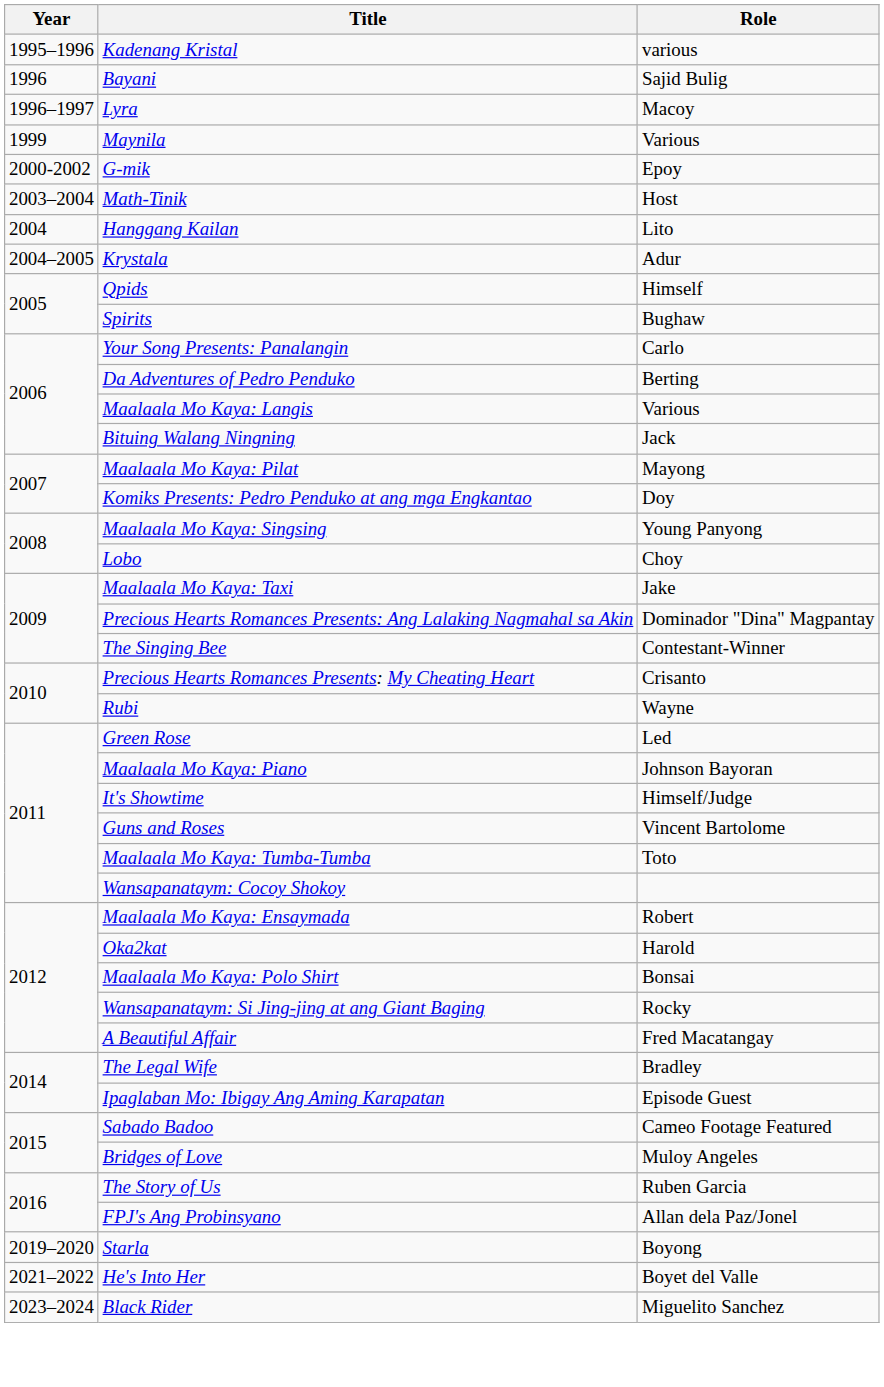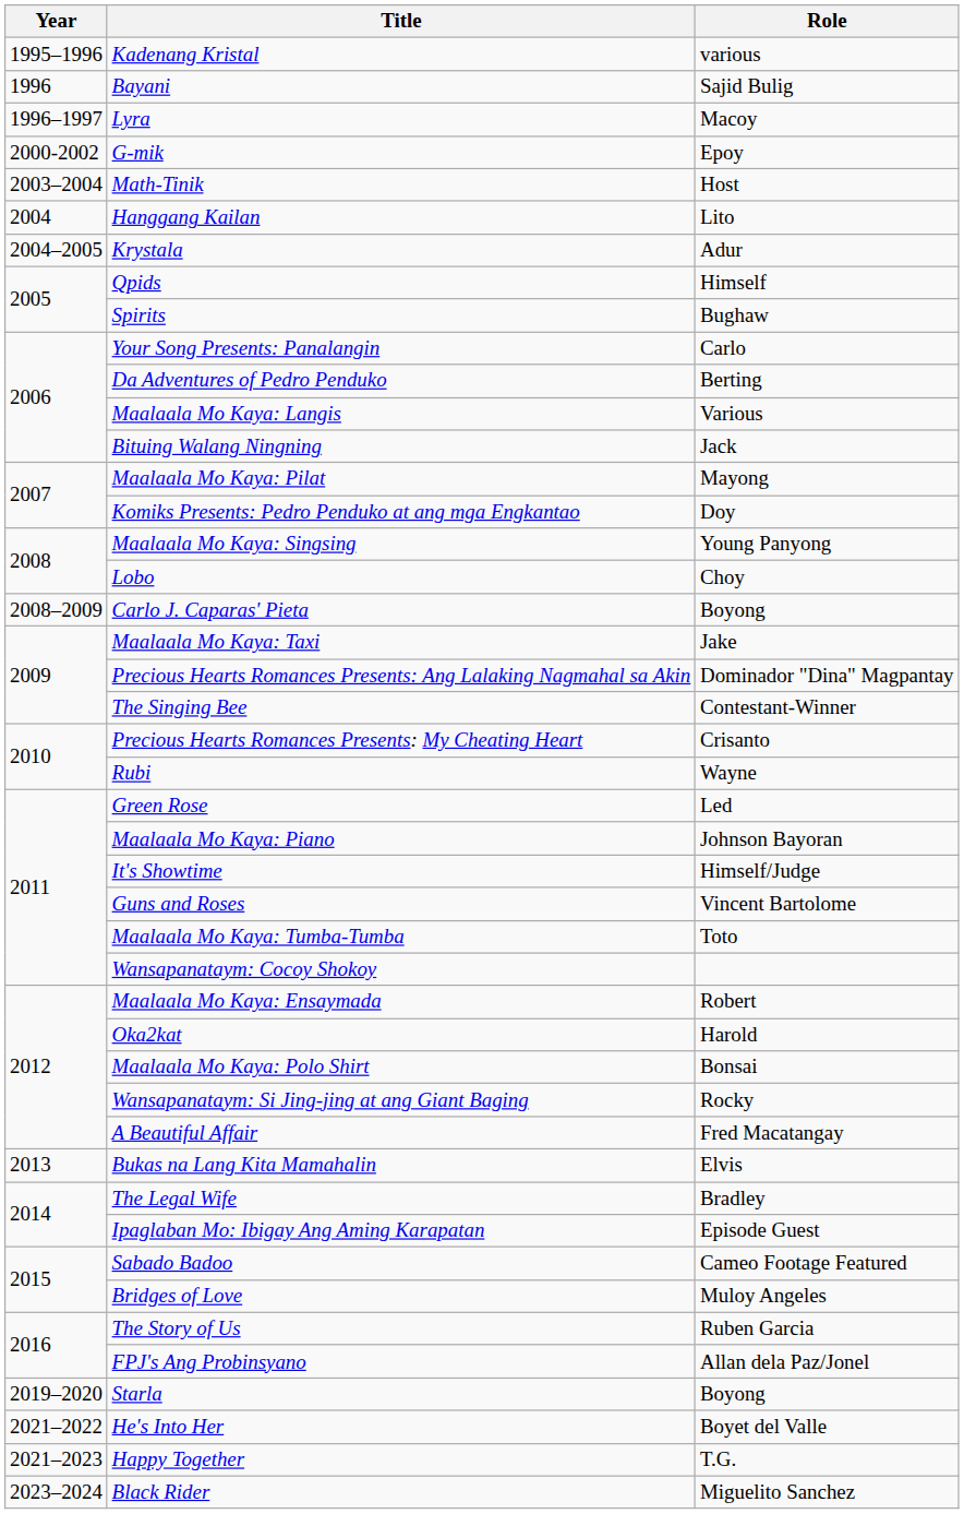 <table class="wikitable sortable">
 <tr>
 <th>Year</th>
 <th>Title</th>
 <th>Role</th>
 </tr>
 <tr>
 <td>1995–1996</td>
 <td><em><a href='#'>Kadenang Kristal</a></em></td>
 <td>various</td>
 </tr>
 <tr>
 <td>1996</td>
 <td><em><a href='#'>Bayani</a></em></td>
 <td>Sajid Bulig</td>
 </tr>
 <tr>
 <td>1996–1997</td>
 <td><em><a href='#'>Lyra</a></em></td>
 <td>Macoy</td>
-</tr>
-<tr>
-<td>1999</td>
-<td><em><a href='#'>Maynila</a></em></td>
-<td>Various</td>
 </tr>
 <tr>
 <td>2000-2002</td>
 <td><em><a href='#'>G-mik</a></em></td>
 <td>Epoy</td>
 </tr>
 <tr>
 <td>2003–2004</td>
 <td><em><a href='#'>Math-Tinik</a></em></td>
 <td>Host</td>
 </tr>
 <tr>
 <td>2004</td>
 <td><em><a href='#'>Hanggang Kailan</a></em></td>
 <td>Lito</td>
 </tr>
 <tr>
 <td>2004–2005</td>
 <td><em><a href='#'>Krystala</a></em></td>
 <td>Adur</td>
 </tr>
 <tr>
 <td rowspan="2">2005</td>
 <td><em><a href='#'>Qpids</a></em></td>
 <td>Himself</td>
 </tr>
 <tr>
 <td><em><a href='#'>Spirits</a></em></td>
 <td>Bughaw</td>
 </tr>
 <tr>
 <td rowspan="4">2006</td>
 <td><em><a href='#'>Your Song Presents: Panalangin</a></em></td>
 <td>Carlo</td>
 </tr>
 <tr>
 <td><em><a href='#'>Da Adventures of Pedro Penduko</a></em></td>
 <td>Berting</td>
 </tr>
 <tr>
 <td><em><a href='#'>Maalaala Mo Kaya: Langis</a></em></td>
 <td>Various</td>
 </tr>
 <tr>
 <td><em><a href='#'>Bituing Walang Ningning</a></em></td>
 <td>Jack</td>
 </tr>
 <tr>
 <td rowspan="2">2007</td>
 <td><em><a href='#'>Maalaala Mo Kaya: Pilat</a></em></td>
 <td>Mayong</td>
 </tr>
 <tr>
 <td><em><a href='#'>Komiks Presents: Pedro Penduko at ang mga Engkantao</a></em></td>
 <td>Doy</td>
 </tr>
 <tr>
 <td rowspan="2">2008</td>
 <td><em><a href='#'>Maalaala Mo Kaya: Singsing</a></em></td>
 <td>Young Panyong</td>
 </tr>
 <tr>
 <td><em><a href='#'>Lobo</a></em></td>
 <td>Choy</td>
+</tr>
+<tr>
+<td>2008–2009</td>
+<td><em><a href='#'>Carlo J. Caparas' Pieta</a></em></td>
+<td>Boyong</td>
 </tr>
 <tr>
 <td rowspan="3">2009</td>
 <td><em><a href='#'>Maalaala Mo Kaya: Taxi</a></em></td>
 <td>Jake</td>
 </tr>
 <tr>
 <td><em><a href='#'>Precious Hearts Romances Presents: Ang Lalaking Nagmahal sa Akin</a></em></td>
 <td>Dominador "Dina" Magpantay</td>
 </tr>
 <tr>
 <td><em><a href='#'>The Singing Bee</a></em></td>
 <td>Contestant-Winner</td>
 </tr>
 <tr>
 <td rowspan="2">2010</td>
 <td><em><a href='#'>Precious Hearts Romances Presents</a>: <a href='#'>My Cheating Heart</a></em></td>
 <td>Crisanto</td>
 </tr>
 <tr>
 <td><em><a href='#'>Rubi</a></em></td>
 <td>Wayne</td>
 </tr>
 <tr>
 <td rowspan="6">2011</td>
 <td><em><a href='#'>Green Rose</a></em></td>
 <td>Led</td>
 </tr>
 <tr>
 <td><em><a href='#'>Maalaala Mo Kaya: Piano</a></em></td>
 <td>Johnson Bayoran</td>
 </tr>
 <tr>
 <td><em><a href='#'>It's Showtime</a></em></td>
 <td>Himself/Judge</td>
 </tr>
 <tr>
 <td><em><a href='#'>Guns and Roses</a></em></td>
 <td>Vincent Bartolome</td>
 </tr>
 <tr>
 <td><em><a href='#'>Maalaala Mo Kaya: Tumba-Tumba</a></em></td>
 <td>Toto</td>
 </tr>
 <tr>
 <td><em><a href='#'>Wansapanataym: Cocoy Shokoy</a></em></td>
 <td Jong></td>
 </tr>
 <tr>
 <td rowspan="5">2012</td>
 <td><em><a href='#'>Maalaala Mo Kaya: Ensaymada</a></em></td>
 <td>Robert</td>
 </tr>
 <tr>
 <td><em><a href='#'>Oka2kat</a></em></td>
 <td>Harold</td>
 </tr>
 <tr>
 <td><em><a href='#'>Maalaala Mo Kaya: Polo Shirt</a></em></td>
 <td>Bonsai</td>
 </tr>
 <tr>
 <td><em><a href='#'>Wansapanataym: Si Jing-jing at ang Giant Baging</a></em></td>
 <td>Rocky</td>
 </tr>
 <tr>
 <td><em><a href='#'>A Beautiful Affair</a></em></td>
 <td>Fred Macatangay</td>
 </tr>
 <tr>
+<td>2013</td>
+<td><em><a href='#'>Bukas na Lang Kita Mamahalin</a></em></td>
+<td>Elvis</td>
+</tr>
+<tr>
 <td rowspan="2">2014</td>
 <td><em><a href='#'>The Legal Wife</a></em></td>
 <td>Bradley</td>
 </tr>
 <tr>
 <td><em><a href='#'>Ipaglaban Mo: Ibigay Ang Aming Karapatan</a></em></td>
 <td>Episode Guest</td>
 </tr>
 <tr>
 <td rowspan="2">2015</td>
 <td><em><a href='#'>Sabado Badoo</a></em></td>
 <td>Cameo Footage Featured</td>
 </tr>
 <tr>
 <td><em><a href='#'>Bridges of Love</a></em></td>
 <td>Muloy Angeles</td>
 </tr>
 <tr>
 <td rowspan="2">2016</td>
 <td><em><a href='#'>The Story of Us</a></em></td>
 <td>Ruben Garcia</td>
 </tr>
 <tr>
 <td><em><a href='#'>FPJ's Ang Probinsyano</a></em></td>
 <td>Allan dela Paz/Jonel</td>
 </tr>
 <tr>
 <td>2019–2020</td>
 <td><em><a href='#'>Starla</a></em></td>
 <td>Boyong</td>
 </tr>
 <tr>
 <td>2021–2022</td>
 <td><em><a href='#'>He's Into Her</a></em></td>
 <td>Boyet del Valle</td>
 </tr>
 <tr>
+<td>2021–2023</td>
+<td><em><a href='#'>Happy Together</a></em></td>
+<td>T.G.</td>
+</tr>
+<tr>
 <td>2023–2024</td>
 <td><em><a href='#'>Black Rider</a></em></td>
 <td>Miguelito Sanchez</td>
 </tr>
 </table>
